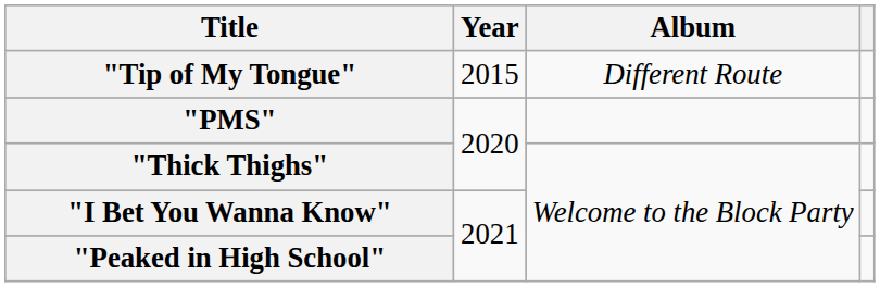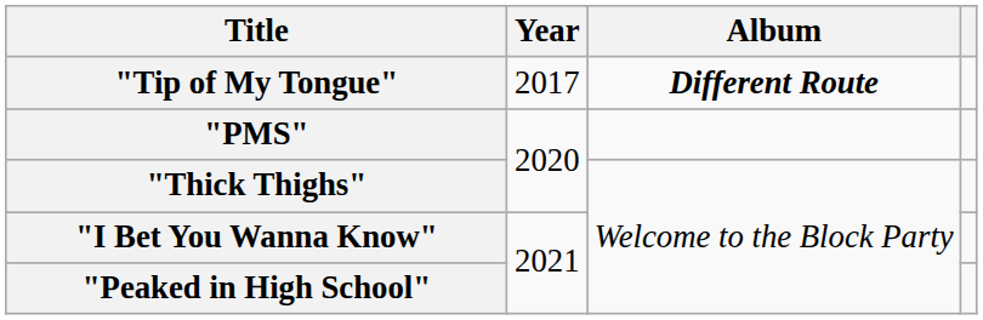 <table class="wikitable plainrowheaders" style="text-align:center;">
 <tr>
 <th style="width:15em;">Title</th>
 <th>Year</th>
 <th>Album</th>
 <th></th>
 </tr>
 <tr>
 <th scope="row">"Tip of My Tongue"</th>
-<td>2015</td>
-<td><em>Different Route</em></td>
+<td>2017</td>
+<td><strong><em>Different Route</em></strong></td>
 <td></td>
 </tr>
 <tr>
 <th scope="row">"PMS"</th>
 <td rowspan="2">2020</td>
 <td></td>
 <td></td>
 </tr>
 <tr>
 <th scope="row">"Thick Thighs"</th>
 <td rowspan="3"><em>Welcome to the Block Party</em></td>
 <td></td>
 </tr>
 <tr>
 <th scope="row">"I Bet You Wanna Know"</th>
 <td rowspan="2">2021</td>
 <td></td>
 </tr>
 <tr>
 <th scope="row">"Peaked in High School"</th>
 <td></td>
 </tr>
 </table>
